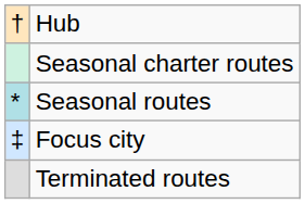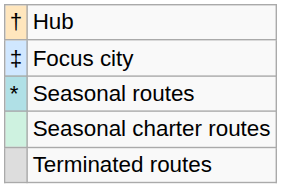 <table class="wikitable">
 <tr>
 <td style="background:#FFE6BD;">†</td>
 <td>Hub</td>
 </tr>
 <tr>
-<td style="background:#CEF2E0;"></td>
-<td>Seasonal charter routes</td>
+<td style="background:#D0E7FF;">‡</td>
+<td>Focus city</td>
 </tr>
 <tr>
 <td style="background:#B0E0E6;">*</td>
 <td>Seasonal routes</td>
 </tr>
 <tr>
-<td style="background:#D0E7FF;">‡</td>
-<td>Focus city</td>
+<td style="background:#CEF2E0;"></td>
+<td>Seasonal charter routes</td>
 </tr>
 <tr>
 <td style="background:#ddd;"></td>
 <td>Terminated routes</td>
 </tr>
 </table>
